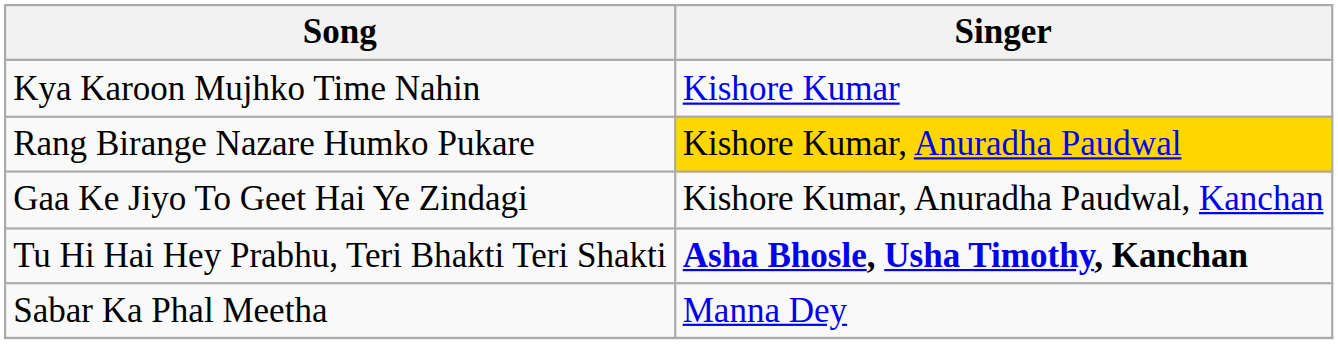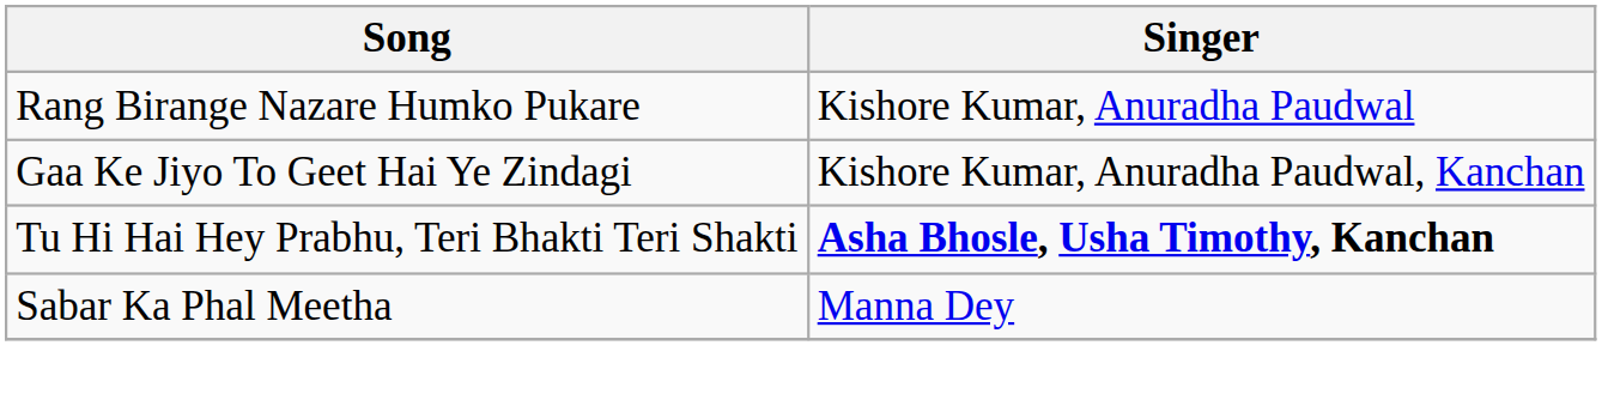 <table class="wikitable">
 <tr>
 <th>Song</th>
 <th>Singer</th>
 </tr>
 <tr>
-<td>Kya Karoon Mujhko Time Nahin</td>
-<td><a href='#'>Kishore Kumar</a></td>
-</tr>
-<tr>
 <td>Rang Birange Nazare Humko Pukare</td>
-<td style="background: gold;">Kishore Kumar, <a href='#'>Anuradha Paudwal</a></td>
+<td>Kishore Kumar, <a href='#'>Anuradha Paudwal</a></td>
 </tr>
 <tr>
 <td>Gaa Ke Jiyo To Geet Hai Ye Zindagi</td>
 <td>Kishore Kumar, Anuradha Paudwal, <a href='#'>Kanchan</a></td>
 </tr>
 <tr>
 <td>Tu Hi Hai Hey Prabhu, Teri Bhakti Teri Shakti</td>
 <td><strong><a href='#'>Asha Bhosle</a>, <a href='#'>Usha Timothy</a>, Kanchan</strong></td>
 </tr>
 <tr>
 <td>Sabar Ka Phal Meetha</td>
 <td><a href='#'>Manna Dey</a></td>
 </tr>
 <tr>
 </tr>
 </table>
